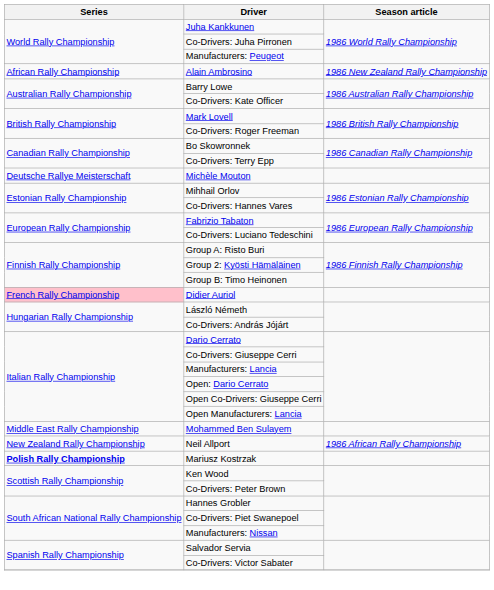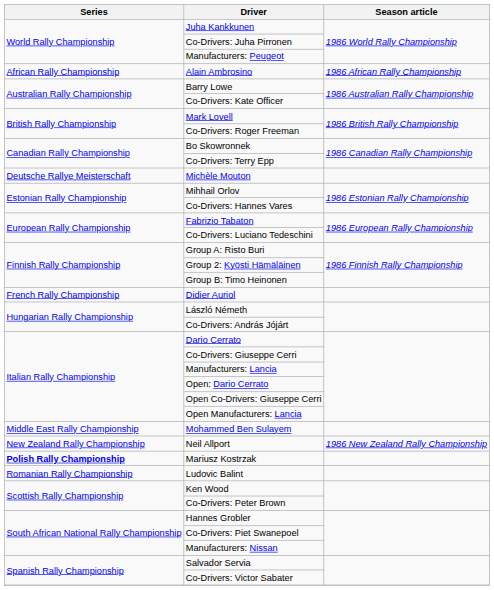 <table class="wikitable" style="font-size: 87%;">
 <tr>
 <th>Series</th>
 <th>Driver</th>
 <th>Season article</th>
 </tr>
 <tr>
 <td rowspan=3><a href='#'>World Rally Championship</a></td>
 <td> <a href='#'>Juha Kankkunen</a></td>
 <td rowspan=3><em><a href='#'>1986 World Rally Championship</a></em></td>
 </tr>
 <tr>
 <td>Co-Drivers:  Juha Pirronen</td>
 </tr>
 <tr>
 <td>Manufacturers:  <a href='#'>Peugeot</a></td>
 </tr>
 <tr>
 <td><a href='#'>African Rally Championship</a></td>
 <td> <a href='#'>Alain Ambrosino</a></td>
-<td><em><a href='#'>1986 New Zealand Rally Championship</a></em></td>
+<td><em><a href='#'>1986 African Rally Championship</a></em></td>
 </tr>
 <tr>
 <td rowspan=2><a href='#'>Australian Rally Championship</a></td>
 <td> Barry Lowe</td>
 <td rowspan=2><em><a href='#'>1986 Australian Rally Championship</a></em></td>
 </tr>
 <tr>
 <td>Co-Drivers:  Kate Officer</td>
 </tr>
 <tr>
 <td rowspan=2><a href='#'>British Rally Championship</a></td>
 <td> <a href='#'>Mark Lovell</a></td>
 <td rowspan=2><em><a href='#'>1986 British Rally Championship</a></em></td>
 </tr>
 <tr>
 <td>Co-Drivers:  Roger Freeman</td>
 </tr>
 <tr>
 <td rowspan=2><a href='#'>Canadian Rally Championship</a></td>
 <td> Bo Skowronnek</td>
 <td rowspan=2><em><a href='#'>1986 Canadian Rally Championship</a></em></td>
 </tr>
 <tr>
 <td>Co-Drivers:  Terry Epp</td>
 </tr>
 <tr>
 <td><a href='#'>Deutsche Rallye Meisterschaft</a></td>
 <td> <a href='#'>Michèle Mouton</a></td>
 <td></td>
 </tr>
 <tr>
 <td rowspan=2><a href='#'>Estonian Rally Championship</a></td>
 <td> Mihhail Orlov</td>
 <td rowspan=2><em><a href='#'>1986 Estonian Rally Championship</a></em></td>
 </tr>
 <tr>
 <td>Co-Drivers:  Hannes Vares</td>
 </tr>
 <tr>
 <td rowspan=2><a href='#'>European Rally Championship</a></td>
 <td> <a href='#'>Fabrizio Tabaton</a></td>
 <td rowspan=2><em><a href='#'>1986 European Rally Championship</a></em></td>
 </tr>
 <tr>
 <td>Co-Drivers:  Luciano Tedeschini</td>
 </tr>
 <tr>
 <td rowspan=3><a href='#'>Finnish Rally Championship</a></td>
 <td>Group A:  Risto Buri</td>
 <td rowspan=3><em><a href='#'>1986 Finnish Rally Championship</a></em></td>
 </tr>
 <tr>
 <td>Group 2:  <a href='#'>Kyösti Hämäläinen</a></td>
 </tr>
 <tr>
 <td>Group B:  Timo Heinonen</td>
 </tr>
 <tr>
-<td style="background: pink;"><a href='#'>French Rally Championship</a></td>
+<td><a href='#'>French Rally Championship</a></td>
 <td> <a href='#'>Didier Auriol</a></td>
 <td></td>
 </tr>
 <tr>
 <td rowspan=2><a href='#'>Hungarian Rally Championship</a></td>
 <td> László Németh</td>
 <td rowspan=2></td>
 </tr>
 <tr>
 <td>Co-Drivers:  András Jójárt</td>
 </tr>
 <tr>
 <td rowspan=6><a href='#'>Italian Rally Championship</a></td>
 <td> <a href='#'>Dario Cerrato</a></td>
 <td rowspan=6></td>
 </tr>
 <tr>
 <td>Co-Drivers:  Giuseppe Cerri</td>
 </tr>
 <tr>
 <td>Manufacturers:  <a href='#'>Lancia</a></td>
 </tr>
 <tr>
 <td>Open:  <a href='#'>Dario Cerrato</a></td>
 </tr>
 <tr>
 <td>Open Co-Drivers:  Giuseppe Cerri</td>
 </tr>
 <tr>
 <td>Open Manufacturers:  <a href='#'>Lancia</a></td>
 </tr>
 <tr>
 <td><a href='#'>Middle East Rally Championship</a></td>
 <td> <a href='#'>Mohammed Ben Sulayem</a></td>
 <td></td>
 </tr>
 <tr>
 <td><a href='#'>New Zealand Rally Championship</a></td>
 <td> Neil Allport</td>
-<td><em><a href='#'>1986 African Rally Championship</a></em></td>
+<td><em><a href='#'>1986 New Zealand Rally Championship</a></em></td>
 </tr>
 <tr>
 <td><strong><a href='#'>Polish Rally Championship</a></strong></td>
 <td> Mariusz Kostrzak</td>
+<td></td>
+</tr>
+<tr>
+<td><a href='#'>Romanian Rally Championship</a></td>
+<td> Ludovic Balint</td>
 <td></td>
 </tr>
 <tr>
 <td rowspan=2><a href='#'>Scottish Rally Championship</a></td>
 <td> Ken Wood</td>
 <td rowspan=2></td>
 </tr>
 <tr>
 <td>Co-Drivers:  Peter Brown</td>
 </tr>
 <tr>
 <td rowspan=3><a href='#'>South African National Rally Championship</a></td>
 <td> Hannes Grobler</td>
 <td rowspan=3></td>
 </tr>
 <tr>
 <td>Co-Drivers:  Piet Swanepoel</td>
 </tr>
 <tr>
 <td>Manufacturers:  <a href='#'>Nissan</a></td>
 </tr>
 <tr>
 <td rowspan=2><a href='#'>Spanish Rally Championship</a></td>
 <td> Salvador Servia</td>
 <td rowspan=2></td>
 </tr>
 <tr>
 <td>Co-Drivers:  Victor Sabater</td>
 </tr>
 <tr>
 </tr>
 </table>
